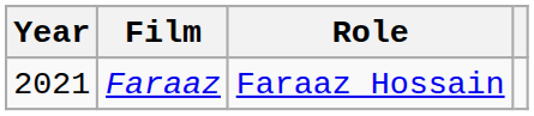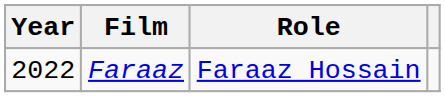 <table class="wikitable">
 <tr>
 <th>Year</th>
 <th>Film</th>
 <th>Role</th>
 <th></th>
 </tr>
 <tr>
-<td>2021</td>
+<td>2022</td>
 <td><em><a href='#'>Faraaz</a></em></td>
 <td><a href='#'>Faraaz Hossain</a></td>
 <td></td>
 </tr>
 </table>
